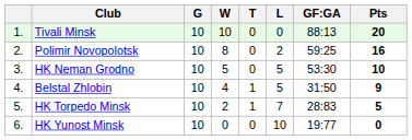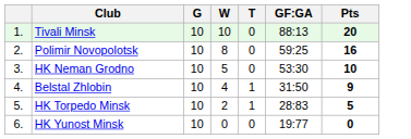 <table class="wikitable">
 <tr>
 <th width="30"></th>
 <th width="200">Club</th>
 <th width="30">G</th>
 <th width="30">W</th>
 <th width="30">T</th>
-<th width="30">L</th>
 <th width="70">GF:GA</th>
 <th width="70">Pts</th>
 </tr>
 <tr bgcolor="#e6fae6" align="center">
 <td>1.</td>
 <td align="left"><a href='#'>Tivali Minsk</a></td>
 <td>10</td>
 <td>10</td>
-<td>0</td>
 <td>0</td>
 <td>88:13</td>
 <td><strong>20</strong></td>
 </tr>
 <tr bgcolor="#FFFFFF" align="center">
 <td>2.</td>
 <td align="left"><a href='#'>Polimir Novopolotsk</a></td>
 <td>10</td>
 <td>8</td>
 <td>0</td>
-<td>2</td>
 <td>59:25</td>
 <td><strong>16</strong></td>
 </tr>
 <tr bgcolor="#FFFFFF" align="center">
 <td>3.</td>
 <td align="left"><a href='#'>HK Neman Grodno</a></td>
 <td>10</td>
 <td>5</td>
 <td>0</td>
-<td>5</td>
 <td>53:30</td>
 <td><strong>10</strong></td>
 </tr>
 <tr bgcolor="#FFFFFF" align="center">
 <td>4.</td>
 <td align="left"><a href='#'>Belstal Zhlobin</a></td>
 <td>10</td>
 <td>4</td>
 <td>1</td>
-<td>5</td>
 <td>31:50</td>
 <td><strong>9</strong></td>
 </tr>
 <tr bgcolor="#FFFFFF" align="center">
 <td>5.</td>
 <td align="left"><a href='#'>HK Torpedo Minsk</a></td>
 <td>10</td>
 <td>2</td>
 <td>1</td>
-<td>7</td>
 <td>28:83</td>
 <td><strong>5</strong></td>
 </tr>
 <tr bgcolor="#FFFFFF" align="center">
 <td>6.</td>
 <td align="left"><a href='#'>HK Yunost Minsk</a></td>
 <td>10</td>
 <td>0</td>
 <td>0</td>
-<td>10</td>
 <td>19:77</td>
 <td><strong>0</strong></td>
 </tr>
 </table>
